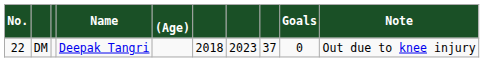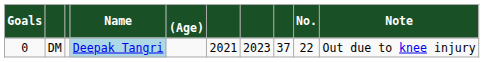 <table class="wikitable" style="text-align:center; font-size:90%;">
 <tr>
-<th style="background:#1A5026; color:white; text-align:center;">No.</th>
+<th style="background:#1A5026; color: white; text-align: center;">Goals</th>
 <th style="background:#1A5026; color:white; text-align:center;"></th>
 <th style="background:#1A5026; color:white; text-align:center;"></th>
 <th style="background:#1A5026; color:white; text-align:center;">Name</th>
 <th style="background:#1A5026; color: white; text-align: center;"><br>(Age)</th>
 <th style="background:#1A5026; color: white; text-align: center;"></th>
 <th style="background:#1A5026; color: white; text-align: center;"></th>
 <th style="background:#1A5026; color: white; text-align: center;"></th>
-<th style="background:#1A5026; color: white; text-align: center;">Goals</th>
+<th style="background:#1A5026; color:white; text-align:center;">No.</th>
 <th style="background:#1A5026; color: white; text-align: center;">Note</th>
 </tr>
 <tr>
-<td>22</td>
+<td>0</td>
 <td>DM</td>
 <td></td>
-<td align=left><a href='#'>Deepak Tangri</a></td>
+<td align=left style="background: lightblue;"><a href='#'>Deepak Tangri</a></td>
 <td></td>
-<td>2018</td>
+<td>2021</td>
 <td>2023</td>
 <td>37</td>
-<td>0</td>
+<td>22</td>
 <td>Out due to <a href='#'>knee</a> injury</td>
 </tr>
 </table>
